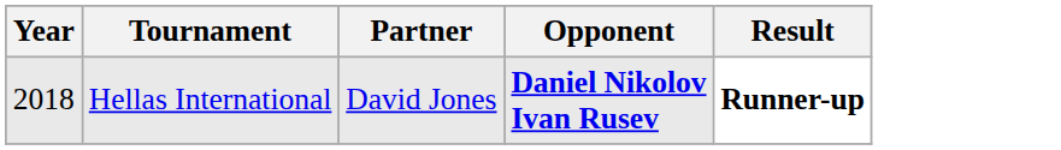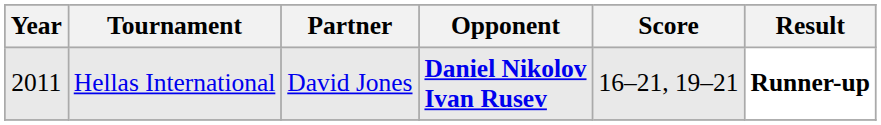 <table class="sortable wikitable" style="font-size: 90%;">
 <tr>
 <th>Year</th>
 <th>Tournament</th>
 <th>Partner</th>
 <th>Opponent</th>
+<th>Score</th>
 <th>Result</th>
 </tr>
 <tr style="background:#E9E9E9">
-<td align="center">2018</td>
+<td align="center">2011</td>
 <td align="left"><a href='#'>Hellas International</a></td>
 <td align="left"> <a href='#'>David Jones</a></td>
 <td align="left"><strong> <a href='#'>Daniel Nikolov</a> <br>  <a href='#'>Ivan Rusev</a></strong></td>
+<td align="left">16–21, 19–21</td>
 <td style="text-align:left; background:white"> <strong>Runner-up</strong></td>
 </tr>
 </table>
